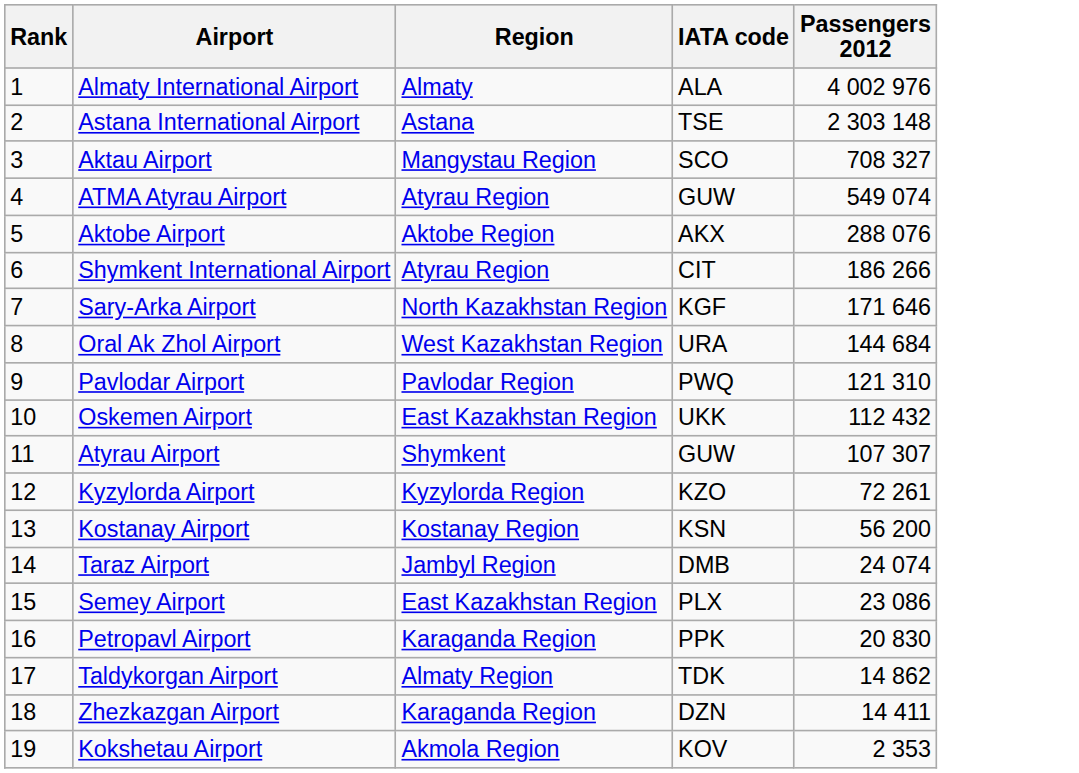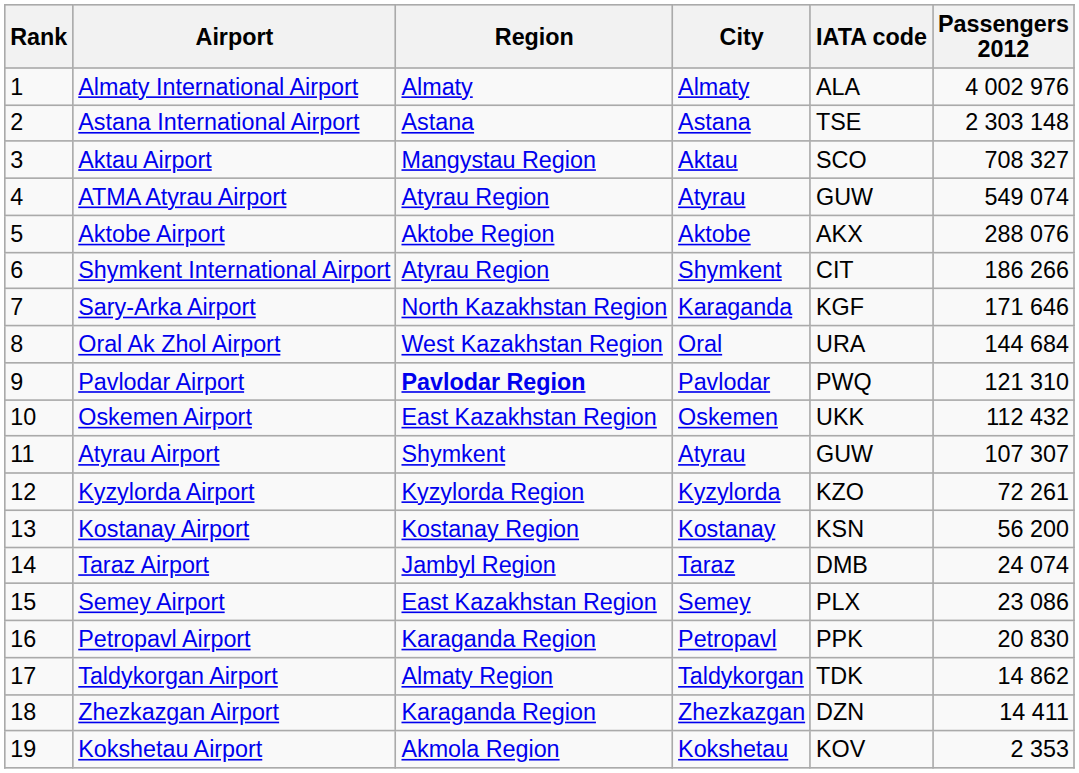 <table class="wikitable sortable" style="font-size:90%">
 <tr>
 <th>Rank</th>
 <th>Airport</th>
 <th>Region</th>
+<th>City</th>
 <th>IATA code</th>
 <th>Passengers <br> 2012</th>
 </tr>
 <tr>
 <td>1</td>
 <td><a href='#'>Almaty International Airport</a></td>
+<td><a href='#'>Almaty</a></td>
 <td><a href='#'>Almaty</a></td>
 <td>ALA</td>
 <td style="text-align:right;">4 002 976</td>
 </tr>
 <tr>
 <td>2</td>
 <td><a href='#'>Astana International Airport</a></td>
 <td><a href='#'>Astana</a></td>
+<td><a href='#'>Astana</a></td>
 <td>TSE</td>
 <td style="text-align:right;">2 303 148</td>
 </tr>
 <tr>
 <td>3</td>
 <td><a href='#'>Aktau Airport</a></td>
 <td><a href='#'>Mangystau Region</a></td>
+<td><a href='#'>Aktau</a></td>
 <td>SCO</td>
 <td style="text-align:right;">708 327</td>
 </tr>
 <tr>
 <td>4</td>
 <td><a href='#'>ATMA Atyrau Airport</a></td>
 <td><a href='#'>Atyrau Region</a></td>
+<td><a href='#'>Atyrau</a></td>
 <td>GUW</td>
 <td style="text-align:right;">549 074</td>
 </tr>
 <tr>
 <td>5</td>
 <td><a href='#'>Aktobe Airport</a></td>
 <td><a href='#'>Aktobe Region</a></td>
+<td><a href='#'>Aktobe</a></td>
 <td>AKX</td>
 <td style="text-align:right;">288 076</td>
 </tr>
 <tr>
 <td>6</td>
 <td><a href='#'>Shymkent International Airport</a></td>
 <td><a href='#'>Atyrau Region</a></td>
+<td><a href='#'>Shymkent</a></td>
 <td>CIT</td>
 <td style="text-align:right;">186 266</td>
 </tr>
 <tr>
 <td>7</td>
 <td><a href='#'>Sary-Arka Airport</a></td>
 <td><a href='#'>North Kazakhstan Region</a></td>
+<td><a href='#'>Karaganda</a></td>
 <td>KGF</td>
 <td style="text-align:right;">171 646</td>
 </tr>
 <tr>
 <td>8</td>
 <td><a href='#'>Oral Ak Zhol Airport</a></td>
 <td><a href='#'>West Kazakhstan Region</a></td>
+<td><a href='#'>Oral</a></td>
 <td>URA</td>
 <td style="text-align:right;">144 684</td>
 </tr>
 <tr>
 <td>9</td>
 <td><a href='#'>Pavlodar Airport</a></td>
-<td><a href='#'>Pavlodar Region</a></td>
+<td><strong><a href='#'>Pavlodar Region</a></strong></td>
+<td><a href='#'>Pavlodar</a></td>
 <td>PWQ</td>
 <td style="text-align:right;">121 310</td>
 </tr>
 <tr>
 <td>10</td>
 <td><a href='#'>Oskemen Airport</a></td>
 <td><a href='#'>East Kazakhstan Region</a></td>
+<td><a href='#'>Oskemen</a></td>
 <td>UKK</td>
 <td style="text-align:right;">112 432</td>
 </tr>
 <tr>
 <td>11</td>
 <td><a href='#'>Atyrau Airport</a></td>
 <td><a href='#'>Shymkent</a></td>
+<td><a href='#'>Atyrau</a></td>
 <td>GUW</td>
 <td style="text-align:right;">107 307</td>
 </tr>
 <tr>
 <td>12</td>
 <td><a href='#'>Kyzylorda Airport</a></td>
 <td><a href='#'>Kyzylorda Region</a></td>
+<td><a href='#'>Kyzylorda</a></td>
 <td>KZO</td>
 <td style="text-align:right;">72 261</td>
 </tr>
 <tr>
 <td>13</td>
 <td><a href='#'>Kostanay Airport</a></td>
 <td><a href='#'>Kostanay Region</a></td>
+<td><a href='#'>Kostanay</a></td>
 <td>KSN</td>
 <td style="text-align:right;">56 200</td>
 </tr>
 <tr>
 <td>14</td>
 <td><a href='#'>Taraz Airport</a></td>
 <td><a href='#'>Jambyl Region</a></td>
+<td><a href='#'>Taraz</a></td>
 <td>DMB</td>
 <td style="text-align:right;">24 074</td>
 </tr>
 <tr>
 <td>15</td>
 <td><a href='#'>Semey Airport</a></td>
 <td><a href='#'>East Kazakhstan Region</a></td>
+<td><a href='#'>Semey</a></td>
 <td>PLX</td>
 <td style="text-align:right;">23 086</td>
 </tr>
 <tr>
 <td>16</td>
 <td><a href='#'>Petropavl Airport</a></td>
 <td><a href='#'>Karaganda Region</a></td>
+<td><a href='#'>Petropavl</a></td>
 <td>PPK</td>
 <td style="text-align:right;">20 830</td>
 </tr>
 <tr>
 <td>17</td>
 <td><a href='#'>Taldykorgan Airport</a></td>
 <td><a href='#'>Almaty Region</a></td>
+<td><a href='#'>Taldykorgan</a></td>
 <td>TDK</td>
 <td style="text-align:right;">14 862</td>
 </tr>
 <tr>
 <td>18</td>
 <td><a href='#'>Zhezkazgan Airport</a></td>
 <td><a href='#'>Karaganda Region</a></td>
+<td><a href='#'>Zhezkazgan</a></td>
 <td>DZN</td>
 <td style="text-align:right;">14 411</td>
 </tr>
 <tr>
 <td>19</td>
 <td><a href='#'>Kokshetau Airport</a></td>
 <td><a href='#'>Akmola Region</a></td>
+<td><a href='#'>Kokshetau</a></td>
 <td>KOV</td>
 <td style="text-align:right;">2 353</td>
 </tr>
 </table>
